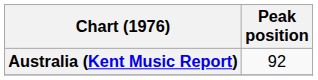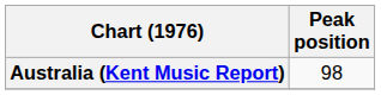 <table class="wikitable sortable plainrowheaders" style="text-align:center">
 <tr>
 <th scope="col">Chart (1976)</th>
 <th scope="col">Peak<br>position</th>
 </tr>
 <tr>
 <th scope="row">Australia (<a href='#'>Kent Music Report</a>)</th>
-<td>92</td>
+<td>98</td>
 </tr>
 <tr>
 </tr>
 <tr>
 </tr>
 </table>
